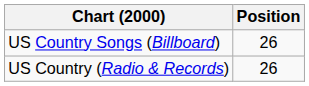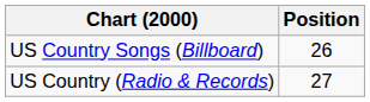 <table class="wikitable sortable">
 <tr>
 <th scope="col">Chart (2000)</th>
 <th scope="col">Position</th>
 </tr>
 <tr>
 <td>US <a href='#'>Country Songs</a> (<em><a href='#'>Billboard</a></em>)</td>
 <td align="center">26</td>
 </tr>
 <tr>
 <td>US Country (<em><a href='#'>Radio & Records</a></em>)</td>
-<td align="center">26</td>
+<td align="center">27</td>
 </tr>
 </table>
